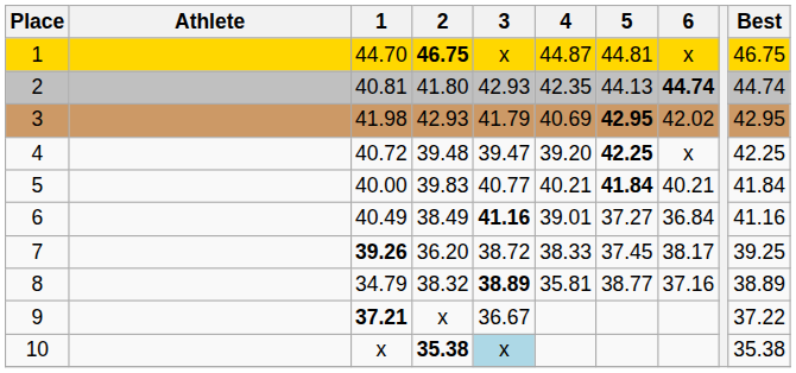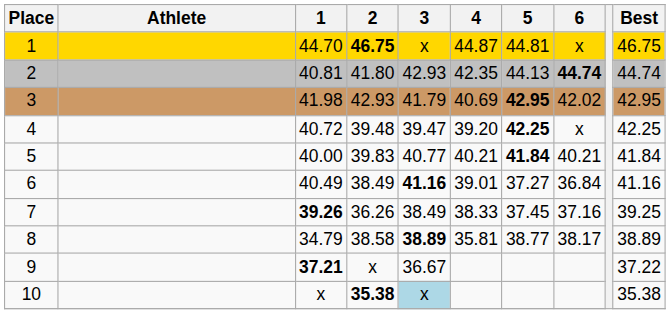 <table class="wikitable" style="text-align:center">
 <tr>
 <th>Place</th>
 <th width=210>Athlete</th>
 <th>1</th>
 <th>2</th>
 <th>3</th>
 <th>4</th>
 <th>5</th>
 <th>6</th>
 <th rowspan=20></th>
 <th>Best</th>
 </tr>
 <tr bgcolor=gold>
 <td>1</td>
 <td align=left></td>
 <td>44.70</td>
 <td><strong>46.75</strong></td>
 <td>x</td>
 <td>44.87</td>
 <td>44.81</td>
 <td>x</td>
 <td>46.75</td>
 </tr>
 <tr bgcolor=silver>
 <td>2</td>
 <td align=left></td>
 <td>40.81</td>
 <td>41.80</td>
 <td>42.93</td>
 <td>42.35</td>
 <td>44.13</td>
 <td><strong>44.74</strong></td>
 <td>44.74</td>
 </tr>
 <tr bgcolor=cc9966>
 <td>3</td>
 <td align=left></td>
 <td>41.98</td>
 <td>42.93</td>
 <td>41.79</td>
 <td>40.69</td>
 <td><strong>42.95</strong></td>
 <td>42.02</td>
 <td>42.95</td>
 </tr>
 <tr>
 <td>4</td>
 <td align=left></td>
 <td>40.72</td>
 <td>39.48</td>
 <td>39.47</td>
 <td>39.20</td>
 <td><strong>42.25</strong></td>
 <td>x</td>
 <td>42.25</td>
 </tr>
 <tr>
 <td>5</td>
 <td align=left></td>
 <td>40.00</td>
 <td>39.83</td>
 <td>40.77</td>
 <td>40.21</td>
 <td><strong>41.84</strong></td>
 <td>40.21</td>
 <td>41.84</td>
 </tr>
 <tr>
 <td>6</td>
 <td align=left></td>
 <td>40.49</td>
 <td>38.49</td>
 <td><strong>41.16</strong></td>
 <td>39.01</td>
 <td>37.27</td>
 <td>36.84</td>
 <td>41.16</td>
 </tr>
 <tr>
 <td>7</td>
 <td align=left></td>
 <td><strong>39.26</strong></td>
-<td>36.20</td>
-<td>38.72</td>
+<td>36.26</td>
+<td>38.49</td>
 <td>38.33</td>
 <td>37.45</td>
-<td>38.17</td>
+<td>37.16</td>
 <td>39.25</td>
 </tr>
 <tr>
 <td>8</td>
 <td align=left></td>
 <td>34.79</td>
-<td>38.32</td>
+<td>38.58</td>
 <td><strong>38.89</strong></td>
 <td>35.81</td>
 <td>38.77</td>
-<td>37.16</td>
+<td>38.17</td>
 <td>38.89</td>
 </tr>
 <tr>
 <td>9</td>
 <td align=left></td>
 <td><strong>37.21</strong></td>
 <td>x</td>
 <td>36.67</td>
 <td></td>
 <td></td>
 <td></td>
 <td>37.22</td>
 </tr>
 <tr>
 <td>10</td>
 <td align=left></td>
 <td>x</td>
 <td><strong>35.38</strong></td>
 <td style="background: lightblue;">x</td>
 <td></td>
 <td></td>
 <td></td>
 <td>35.38</td>
 </tr>
 <tr>
 </tr>
 </table>
